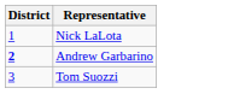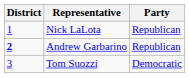 <table class="wikitable">
 <tr>
 <th>District</th>
 <th>Representative</th>
+<th>Party</th>
 </tr>
 <tr>
 <td><a href='#'>1</a></td>
 <td><a href='#'>Nick LaLota</a></td>
+<td><a href='#'>Republican</a></td>
 </tr>
 <tr>
 <td><strong><a href='#'>2</a></strong></td>
 <td><a href='#'>Andrew Garbarino</a></td>
+<td><a href='#'>Republican</a></td>
 </tr>
 <tr>
 <td><a href='#'>3</a></td>
 <td><a href='#'>Tom Suozzi</a></td>
+<td><a href='#'>Democratic</a></td>
 </tr>
 </table>
